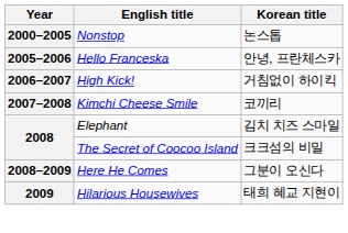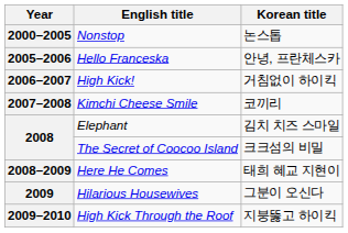 <table class="wikitable sortable plainrowheaders">
 <tr>
 <th scope="col">Year</th>
 <th scope="col">English title</th>
 <th scope="col">Korean title</th>
 </tr>
 <tr>
 <th scope="row">2000–2005</th>
 <td><em><a href='#'>Nonstop</a></em></td>
 <td>논스톱</td>
 </tr>
 <tr>
 <th scope="row">2005–2006</th>
 <td><em><a href='#'>Hello Franceska</a></em></td>
 <td>안녕, 프란체스카</td>
 </tr>
 <tr>
 <th scope="row">2006–2007</th>
 <td><em><a href='#'>High Kick!</a></em></td>
 <td>거침없이 하이킥</td>
 </tr>
 <tr>
 <th scope="row">2007–2008</th>
 <td><em><a href='#'>Kimchi Cheese Smile</a></em></td>
 <td>코끼리</td>
 </tr>
 <tr>
 <th scope="row" rowspan="2">2008</th>
 <td><em>Elephant</em></td>
 <td>김치 치즈 스마일</td>
 </tr>
 <tr>
 <td><em><a href='#'>The Secret of Coocoo Island</a></em></td>
 <td>크크섬의 비밀</td>
 </tr>
 <tr>
 <th scope="row">2008–2009</th>
 <td><em><a href='#'>Here He Comes</a></em></td>
-<td>그분이 오신다</td>
+<td>태희 혜교 지현이</td>
 </tr>
 <tr>
 <th scope="row">2009</th>
 <td><em><a href='#'>Hilarious Housewives</a></em></td>
-<td>태희 혜교 지현이</td>
+<td>그분이 오신다</td>
+</tr>
+<tr>
+<th scope="row">2009–2010</th>
+<td><em><a href='#'>High Kick Through the Roof</a></em></td>
+<td>지붕뚫고 하이킥</td>
 </tr>
 </table>
